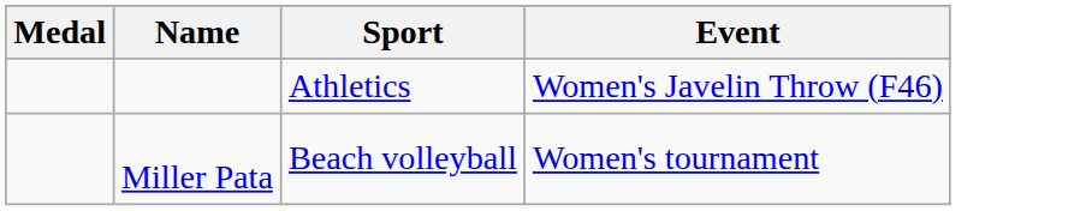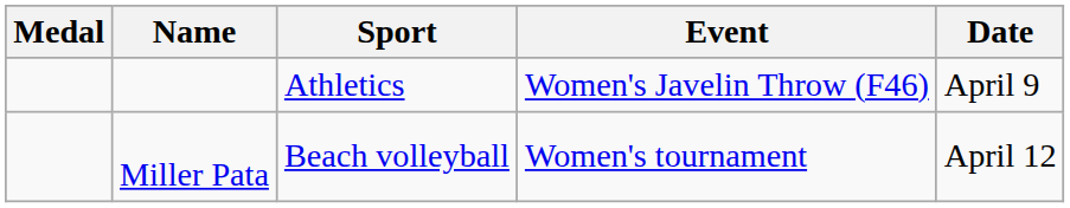 <table class="wikitable sortable">
 <tr>
 <th>Medal</th>
 <th>Name</th>
 <th>Sport</th>
 <th>Event</th>
+<th>Date</th>
 </tr>
 <tr>
 <td></td>
 <td></td>
 <td><a href='#'>Athletics</a></td>
 <td><a href='#'>Women's Javelin Throw (F46)</a></td>
+<td>April 9</td>
 </tr>
 <tr>
 <td></td>
 <td><br><a href='#'>Miller Pata</a></td>
 <td><a href='#'>Beach volleyball</a></td>
 <td><a href='#'>Women's tournament</a></td>
+<td>April 12</td>
 </tr>
 </table>
